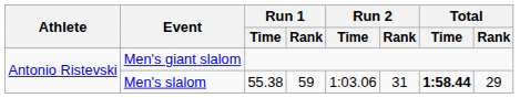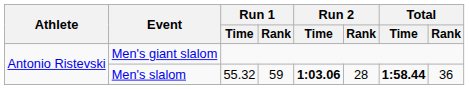 <table class="wikitable" style="font-size:90%">
 <tr>
 <th rowspan=2>Athlete</th>
 <th rowspan=2>Event</th>
 <th colspan=2>Run 1</th>
 <th colspan=2>Run 2</th>
 <th colspan=2>Total</th>
 </tr>
 <tr style="font-size:95%">
 <th>Time</th>
 <th>Rank</th>
 <th>Time</th>
 <th>Rank</th>
 <th>Time</th>
 <th>Rank</th>
 </tr>
 <tr align=center>
 <td align=left rowspan=2><a href='#'>Antonio Ristevski</a></td>
 <td align=left><a href='#'>Men's giant slalom</a></td>
 <td colspan="6"></td>
 </tr>
 <tr align=center>
 <td align=left><a href='#'>Men's slalom</a></td>
-<td>55.38</td>
+<td>55.32</td>
 <td>59</td>
-<td>1:03.06</td>
-<td>31</td>
+<td><strong>1:03.06</strong></td>
+<td>28</td>
 <td><strong>1:58.44</strong></td>
-<td>29</td>
+<td>36</td>
 </tr>
 </table>
